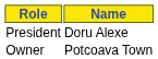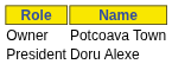 <table class="toccolours">
 <tr>
 <th style="background:#f9e700;color:#304da1;border:1px solid #373435;">Role</th>
 <th style="background:#f9e700;color:#304da1;border:1px solid #373435;">Name</th>
 </tr>
 <tr>
+<td>Owner</td>
+<td> Potcoava Town</td>
+</tr>
+<tr>
 <td>President</td>
 <td> Doru Alexe</td>
 </tr>
-<tr>
-<td>Owner</td>
-<td> Potcoava Town</td>
-</tr>
 </table>
